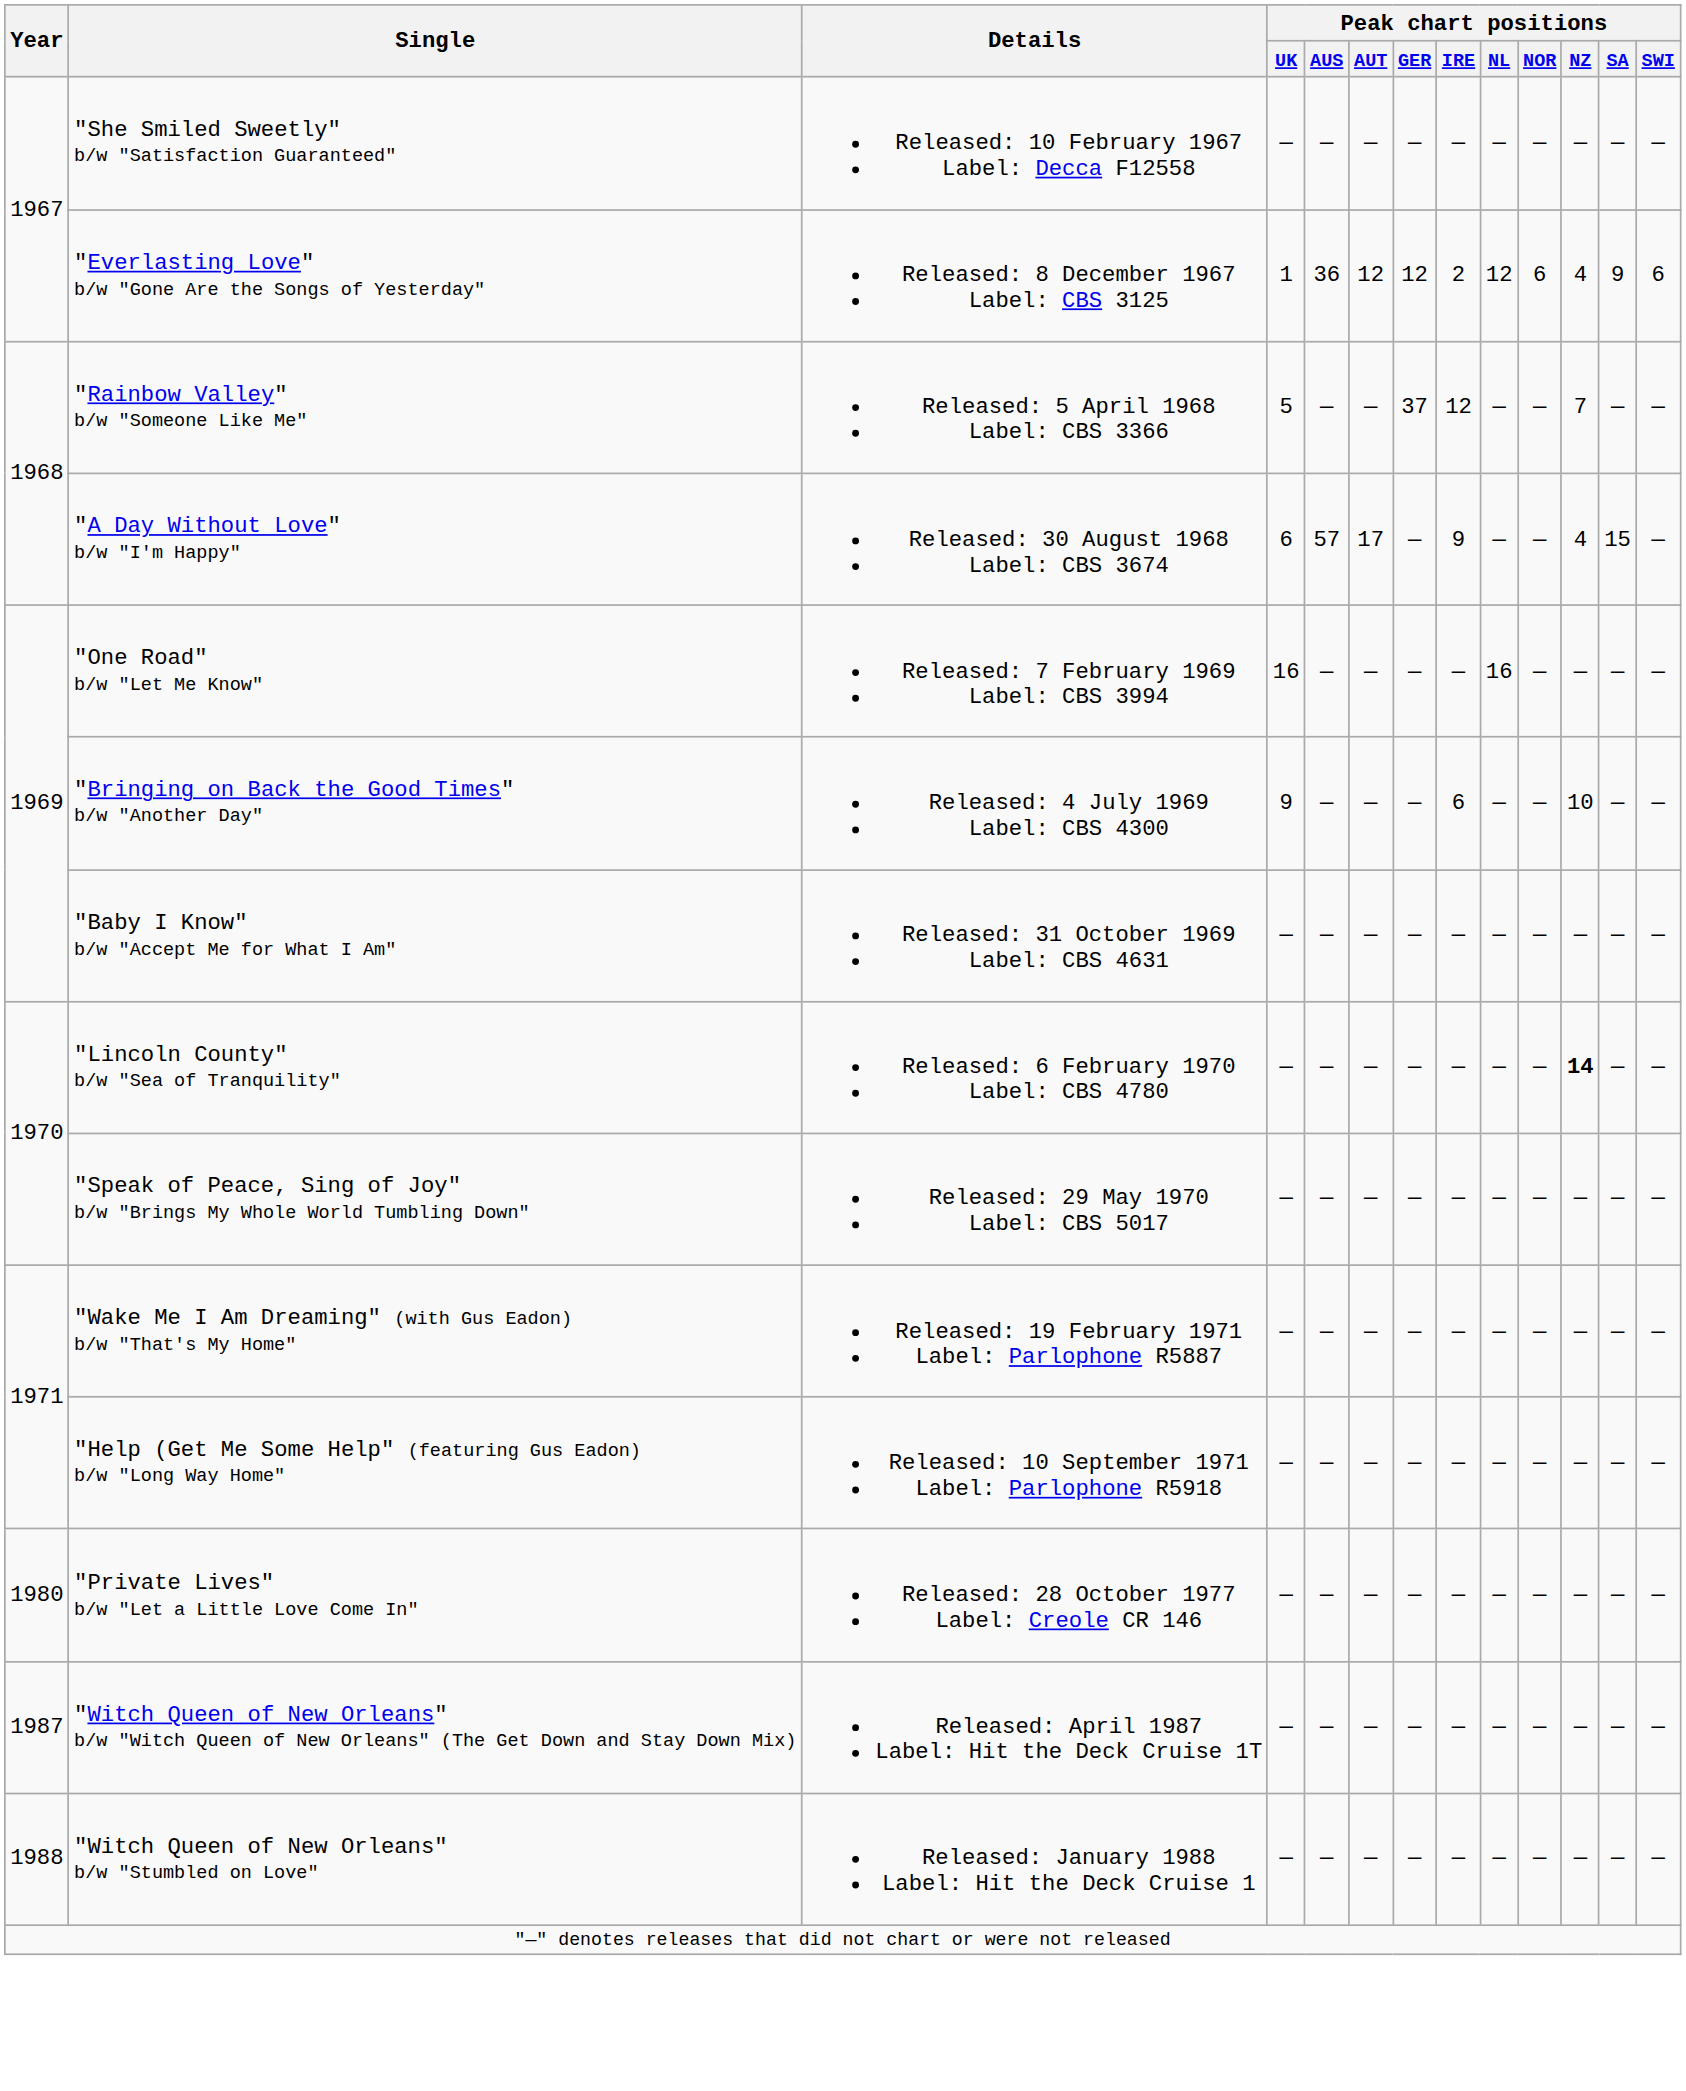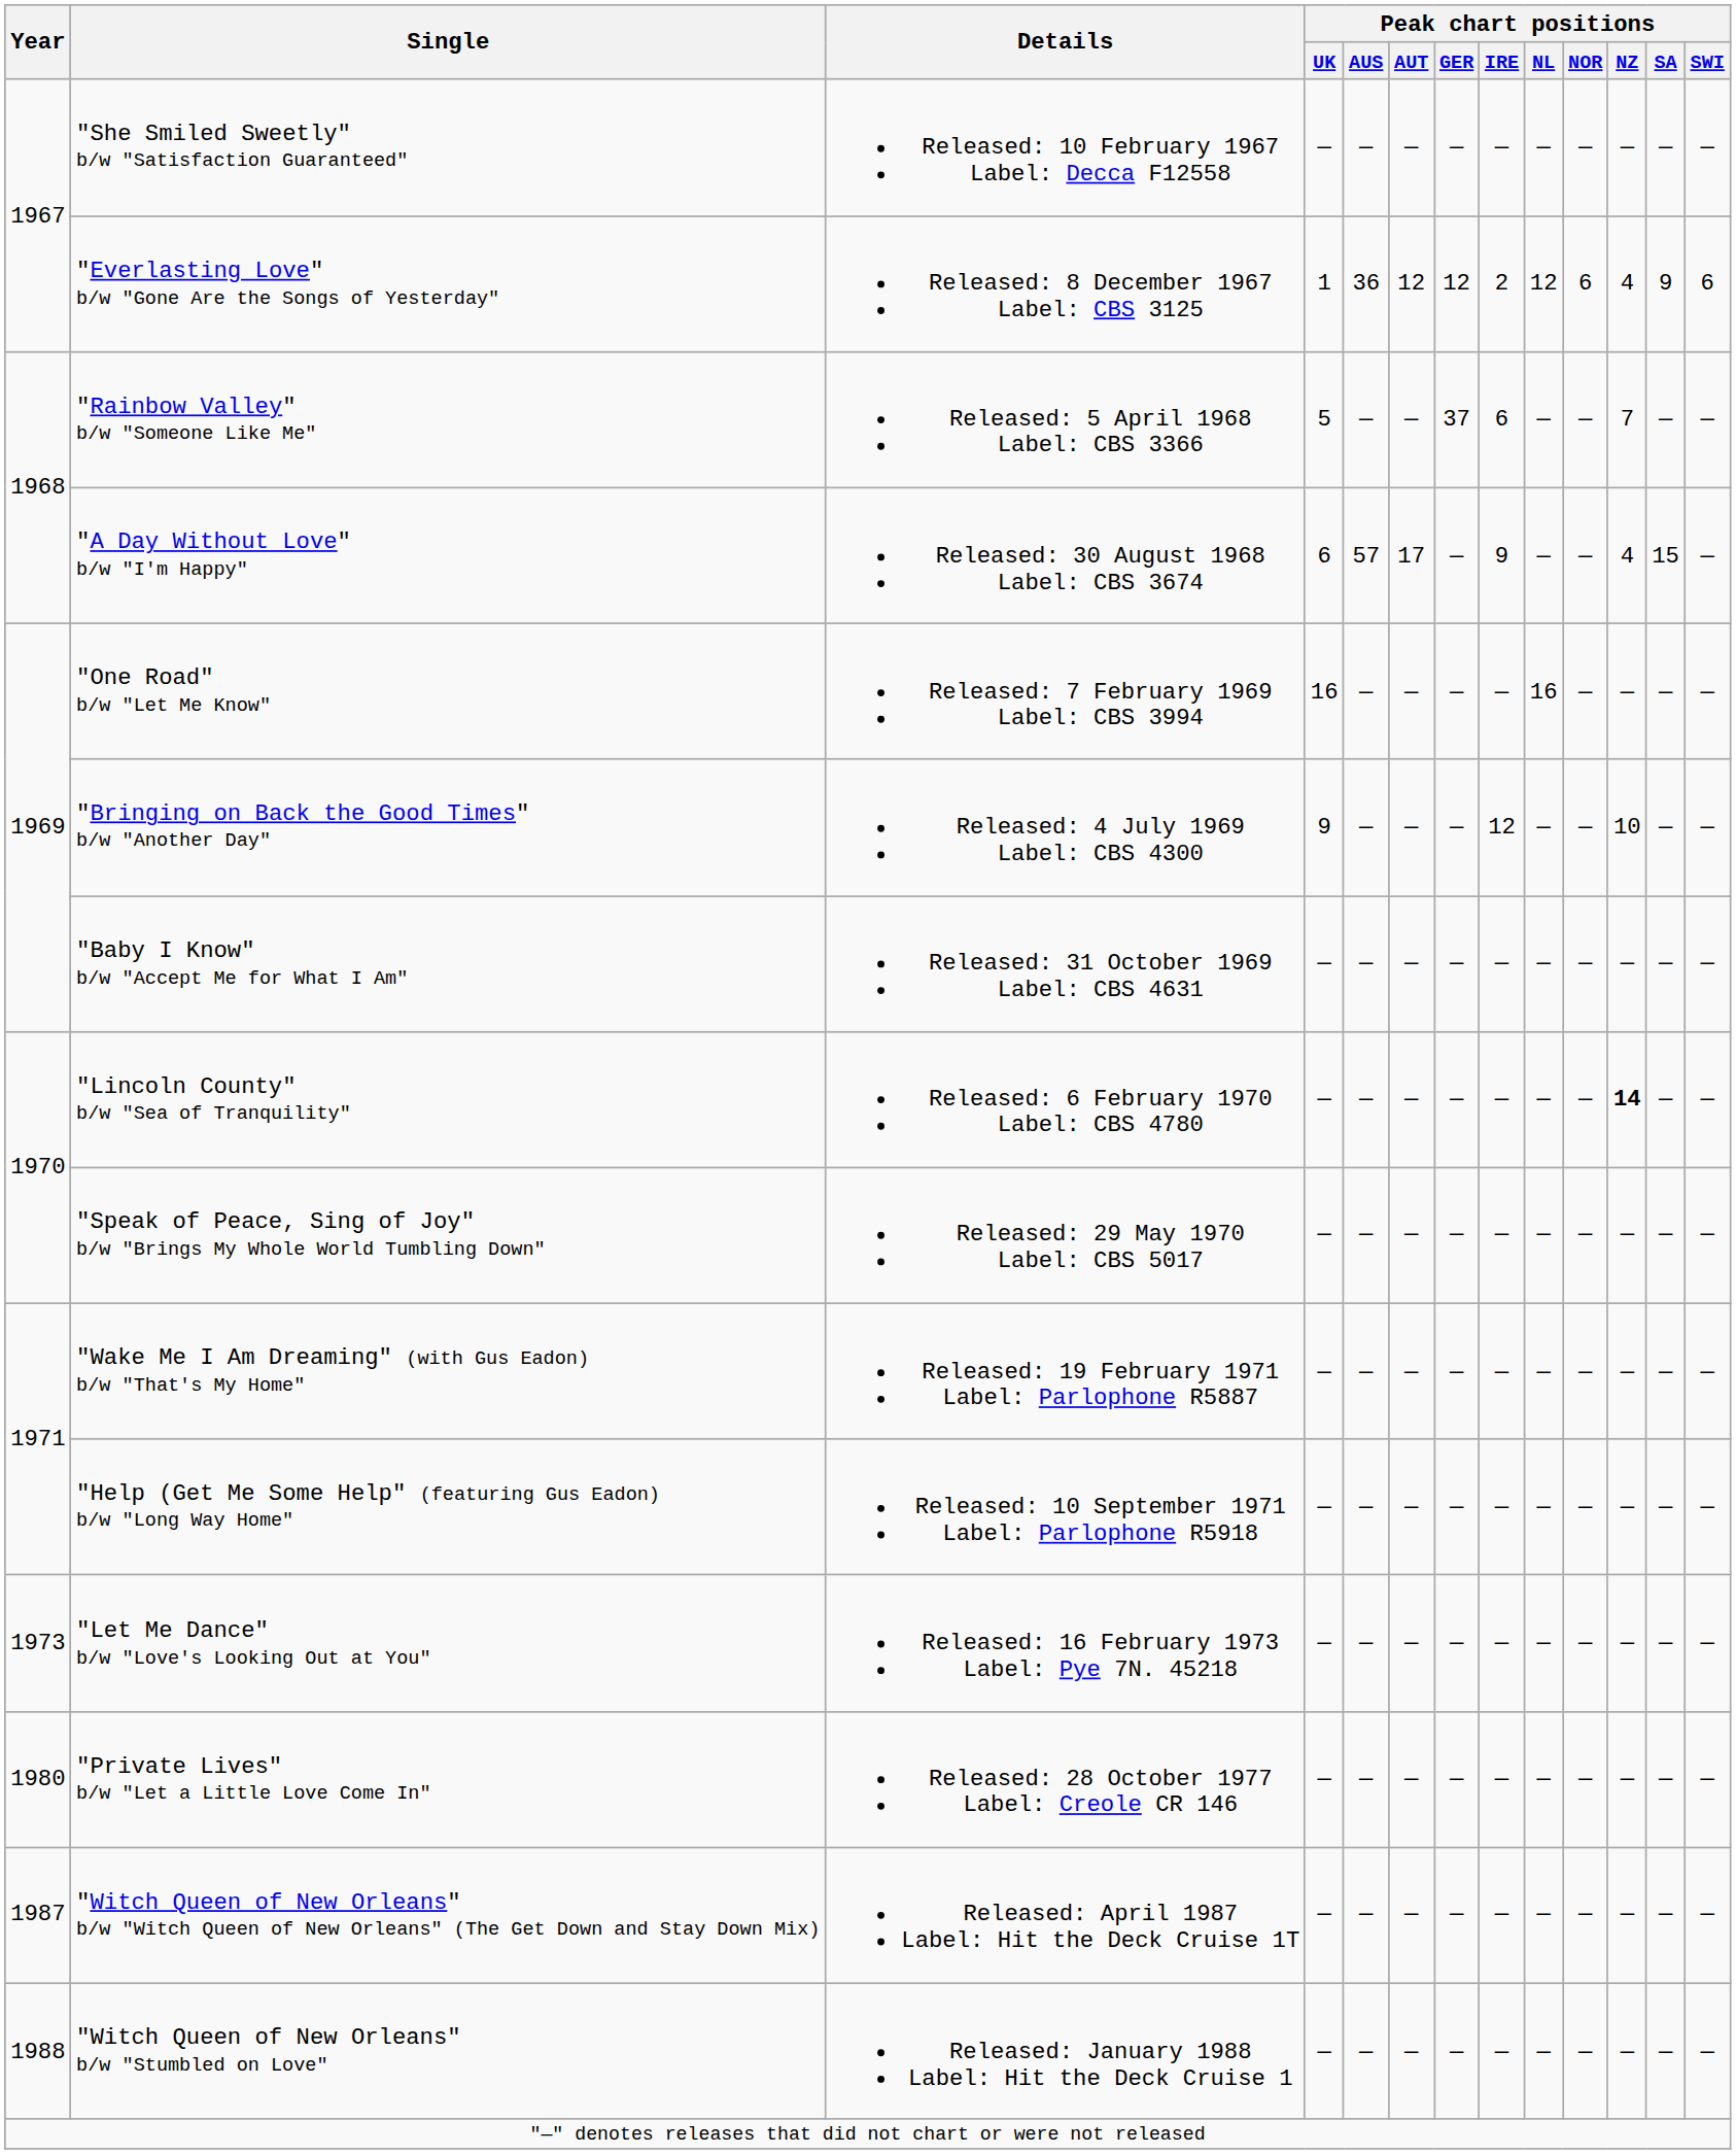 <table class="wikitable" style="text-align:center">
 <tr>
 <th rowspan="2">Year</th>
 <th rowspan="2">Single</th>
 <th rowspan="2">Details</th>
 <th colspan="10">Peak chart positions</th>
 </tr>
 <tr>
 <th><small><a href='#'>UK</a></small><br></th>
 <th><small><a href='#'>AUS</a></small></th>
 <th><small><a href='#'>AUT</a></small><br></th>
 <th><small><a href='#'>GER</a></small><br></th>
 <th><small><a href='#'>IRE</a></small></th>
 <th><small><a href='#'>NL</a></small><br></th>
 <th><small><a href='#'>NOR</a></small><br></th>
 <th><small><a href='#'>NZ</a></small><br></th>
 <th><small><a href='#'>SA</a></small><br></th>
 <th><small><a href='#'>SWI</a></small><br></th>
 </tr>
 <tr>
 <td rowspan="2">1967</td>
 <td style="text-align:left;">"She Smiled Sweetly"<br><small>b/w "Satisfaction Guaranteed"</small></td>
 <td><br><ul><li>Released: 10 February 1967</li><li>Label: <a href='#'>Decca</a> F12558</li></ul></td>
 <td>—</td>
 <td>—</td>
 <td>—</td>
 <td>—</td>
 <td>—</td>
 <td>—</td>
 <td>—</td>
 <td>—</td>
 <td>—</td>
 <td>—</td>
 </tr>
 <tr>
 <td style="text-align:left;">"<a href='#'>Everlasting Love</a>"<br><small>b/w "Gone Are the Songs of Yesterday"</small></td>
 <td><br><ul><li>Released: 8 December 1967</li><li>Label: <a href='#'>CBS</a> 3125</li></ul></td>
 <td>1</td>
 <td>36</td>
 <td>12</td>
 <td>12</td>
 <td>2</td>
 <td>12</td>
 <td>6</td>
 <td>4</td>
 <td>9</td>
 <td>6</td>
 </tr>
 <tr>
 <td rowspan="2">1968</td>
 <td style="text-align:left;">"<a href='#'>Rainbow Valley</a>"<br><small>b/w "Someone Like Me"</small></td>
 <td><br><ul><li>Released: 5 April 1968</li><li>Label: CBS 3366</li></ul></td>
 <td>5</td>
 <td>—</td>
 <td>—</td>
 <td>37</td>
-<td>12</td>
+<td>6</td>
 <td>—</td>
 <td>—</td>
 <td>7</td>
 <td>—</td>
 <td>—</td>
 </tr>
 <tr>
 <td style="text-align:left;">"<a href='#'>A Day Without Love</a>"<br><small>b/w "I'm Happy"</small></td>
 <td><br><ul><li>Released: 30 August 1968</li><li>Label: CBS 3674</li></ul></td>
 <td>6</td>
 <td>57</td>
 <td>17</td>
 <td>—</td>
 <td>9</td>
 <td>—</td>
 <td>—</td>
 <td>4</td>
 <td>15</td>
 <td>—</td>
 </tr>
 <tr>
 <td rowspan="3">1969</td>
 <td style="text-align:left;">"One Road"<br><small>b/w "Let Me Know"</small></td>
 <td><br><ul><li>Released: 7 February 1969</li><li>Label: CBS 3994</li></ul></td>
 <td>16</td>
 <td>—</td>
 <td>—</td>
 <td>—</td>
 <td>—</td>
 <td>16</td>
 <td>—</td>
 <td>—</td>
 <td>—</td>
 <td>—</td>
 </tr>
 <tr>
 <td style="text-align:left;">"<a href='#'>Bringing on Back the Good Times</a>"<br><small>b/w "Another Day"</small></td>
 <td><br><ul><li>Released: 4 July 1969</li><li>Label: CBS 4300</li></ul></td>
 <td>9</td>
 <td>—</td>
 <td>—</td>
 <td>—</td>
-<td>6</td>
+<td>12</td>
 <td>—</td>
 <td>—</td>
 <td>10</td>
 <td>—</td>
 <td>—</td>
 </tr>
 <tr>
 <td style="text-align:left;">"Baby I Know"<br><small>b/w "Accept Me for What I Am"</small></td>
 <td><br><ul><li>Released: 31 October 1969</li><li>Label: CBS 4631</li></ul></td>
 <td>—</td>
 <td>—</td>
 <td>—</td>
 <td>—</td>
 <td>—</td>
 <td>—</td>
 <td>—</td>
 <td>—</td>
 <td>—</td>
 <td>—</td>
 </tr>
 <tr>
 <td rowspan="2">1970</td>
 <td style="text-align:left;">"Lincoln County"<br><small>b/w "Sea of Tranquility"</small></td>
 <td><br><ul><li>Released: 6 February 1970</li><li>Label: CBS 4780</li></ul></td>
 <td>—</td>
 <td>—</td>
 <td>—</td>
 <td>—</td>
 <td>—</td>
 <td>—</td>
 <td>—</td>
 <td><strong>14</strong></td>
 <td>—</td>
 <td>—</td>
 </tr>
 <tr>
 <td style="text-align:left;">"Speak of Peace, Sing of Joy"<br><small>b/w "Brings My Whole World Tumbling Down"</small></td>
 <td><br><ul><li>Released: 29 May 1970</li><li>Label: CBS 5017</li></ul></td>
 <td>—</td>
 <td>—</td>
 <td>—</td>
 <td>—</td>
 <td>—</td>
 <td>—</td>
 <td>—</td>
 <td>—</td>
 <td>—</td>
 <td>—</td>
 </tr>
 <tr>
 <td rowspan="2">1971</td>
 <td style="text-align:left;">"Wake Me I Am Dreaming" <small>(with Gus Eadon)</small><br><small>b/w "That's My Home"</small></td>
 <td><br><ul><li>Released: 19 February 1971</li><li>Label: <a href='#'>Parlophone</a> R5887</li></ul></td>
 <td>—</td>
 <td>—</td>
 <td>—</td>
 <td>—</td>
 <td>—</td>
 <td>—</td>
 <td>—</td>
 <td>—</td>
 <td>—</td>
 <td>—</td>
 </tr>
 <tr>
 <td style="text-align:left;">"Help (Get Me Some Help" <small>(featuring Gus Eadon)</small><br><small>b/w "Long Way Home"</small></td>
 <td><br><ul><li>Released: 10 September 1971</li><li>Label: <a href='#'>Parlophone</a> R5918</li></ul></td>
 <td>—</td>
 <td>—</td>
 <td>—</td>
 <td>—</td>
 <td>—</td>
 <td>—</td>
 <td>—</td>
 <td>—</td>
 <td>—</td>
 <td>—</td>
 </tr>
 <tr>
+<td>1973</td>
+<td style="text-align:left;">"Let Me Dance"<br><small>b/w "Love's Looking Out at You"</small></td>
+<td><br><ul><li>Released: 16 February 1973</li><li>Label: <a href='#'>Pye</a> 7N. 45218</li></ul></td>
+<td>—</td>
+<td>—</td>
+<td>—</td>
+<td>—</td>
+<td>—</td>
+<td>—</td>
+<td>—</td>
+<td>—</td>
+<td>—</td>
+<td>—</td>
+</tr>
+<tr>
 <td>1980</td>
 <td style="text-align:left;">"Private Lives"<br><small>b/w "Let a Little Love Come In"</small></td>
 <td><br><ul><li>Released: 28 October 1977</li><li>Label: <a href='#'>Creole</a> CR 146</li></ul></td>
 <td>—</td>
 <td>—</td>
 <td>—</td>
 <td>—</td>
 <td>—</td>
 <td>—</td>
 <td>—</td>
 <td>—</td>
 <td>—</td>
 <td>—</td>
 </tr>
 <tr>
 <td>1987</td>
 <td style="text-align:left;">"<a href='#'>Witch Queen of New Orleans</a>"<br><small>b/w "Witch Queen of New Orleans" (The Get Down and Stay Down Mix)</small></td>
 <td><br><ul><li>Released: April 1987</li><li>Label: Hit the Deck Cruise 1T</li></ul></td>
 <td>—</td>
 <td>—</td>
 <td>—</td>
 <td>—</td>
 <td>—</td>
 <td>—</td>
 <td>—</td>
 <td>—</td>
 <td>—</td>
 <td>—</td>
 </tr>
 <tr>
 <td>1988</td>
 <td style="text-align:left;">"Witch Queen of New Orleans"<br><small>b/w "Stumbled on Love"</small></td>
 <td><br><ul><li>Released: January 1988</li><li>Label: Hit the Deck Cruise 1</li></ul></td>
 <td>—</td>
 <td>—</td>
 <td>—</td>
 <td>—</td>
 <td>—</td>
 <td>—</td>
 <td>—</td>
 <td>—</td>
 <td>—</td>
 <td>—</td>
 </tr>
 <tr>
 <td colspan="13" style="font-size:8pt">"—" denotes releases that did not chart or were not released</td>
 </tr>
 </table>
